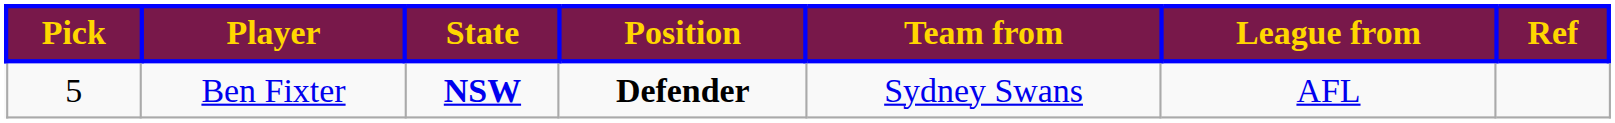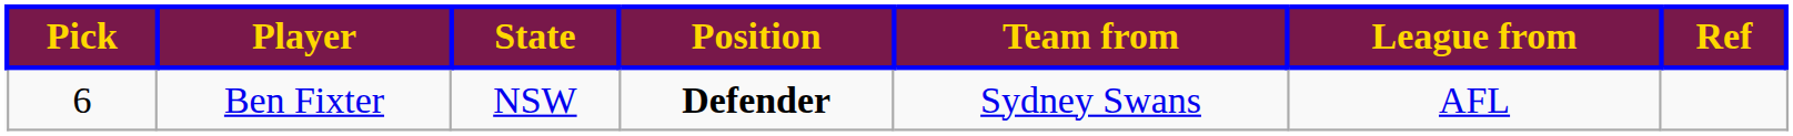 <table class="wikitable" style="text-align:center; font-size:100%; width:60%;">
 <tr style="color:gold;">
 <th style="background:#78184A; border: solid blue 2px;">Pick</th>
 <th style="background:#78184A; border: solid blue 2px;">Player</th>
 <th style="background:#78184A; border: solid blue 2px;">State</th>
 <th style="background:#78184A; border: solid blue 2px;">Position</th>
 <th style="background:#78184A; border: solid blue 2px;">Team from</th>
 <th style="background:#78184A; border: solid blue 2px;">League from</th>
 <th style="background:#78184A; border: solid blue 2px;">Ref</th>
 </tr>
 <tr>
-<td>5</td>
+<td>6</td>
 <td><a href='#'>Ben Fixter</a></td>
-<td><strong><a href='#'>NSW</a></strong></td>
+<td><a href='#'>NSW</a></td>
 <td><strong>Defender</strong></td>
 <td><a href='#'>Sydney Swans</a></td>
 <td><a href='#'>AFL</a></td>
 <td></td>
 </tr>
 </table>
